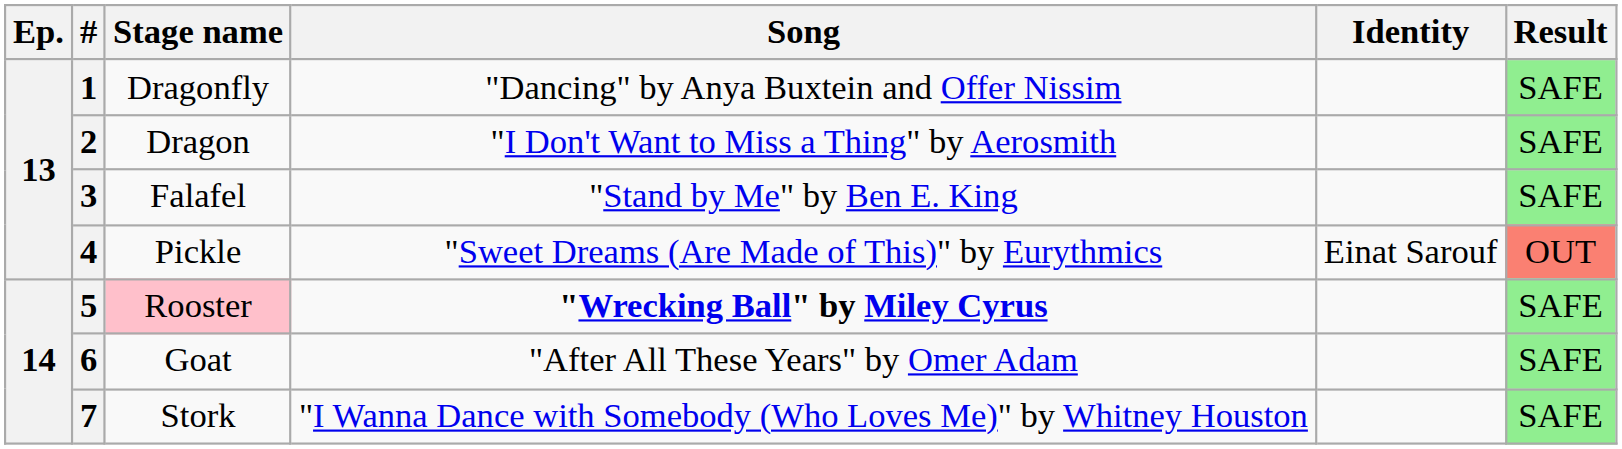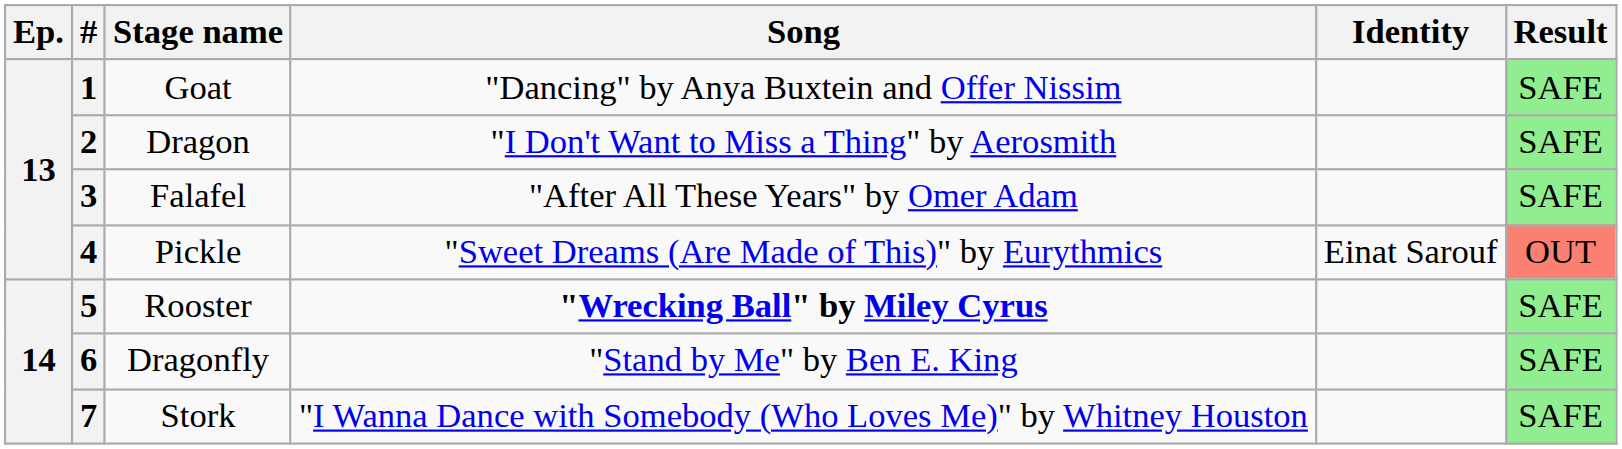 <table class="wikitable plainrowheaders" style="text-align: center;">
 <tr>
 <th>Ep.</th>
 <th>#</th>
 <th>Stage name</th>
 <th>Song</th>
 <th>Identity</th>
 <th>Result</th>
 </tr>
 <tr>
 <th rowspan="4">13</th>
 <th>1</th>
-<td>Dragonfly</td>
+<td>Goat</td>
 <td>"Dancing" by Anya Buxtein and <a href='#'>Offer Nissim</a></td>
 <td></td>
 <td bgcolor="lightgreen">SAFE</td>
 </tr>
 <tr>
 <th>2</th>
 <td>Dragon</td>
 <td>"<a href='#'>I Don't Want to Miss a Thing</a>" by <a href='#'>Aerosmith</a></td>
 <td></td>
 <td bgcolor="lightgreen">SAFE</td>
 </tr>
 <tr>
 <th>3</th>
 <td>Falafel</td>
-<td>"<a href='#'>Stand by Me</a>" by <a href='#'>Ben E. King</a></td>
+<td>"After All These Years" by <a href='#'>Omer Adam</a></td>
 <td></td>
 <td bgcolor="lightgreen">SAFE</td>
 </tr>
 <tr>
 <th>4</th>
 <td>Pickle</td>
 <td>"<a href='#'>Sweet Dreams (Are Made of This)</a>" by <a href='#'>Eurythmics</a></td>
 <td>Einat Sarouf</td>
 <td bgcolor="salmon">OUT</td>
 </tr>
 <tr>
 <th rowspan="3">14</th>
 <th>5</th>
-<td style="background: pink;">Rooster</td>
+<td>Rooster</td>
 <td><strong>"<a href='#'>Wrecking Ball</a>" by <a href='#'>Miley Cyrus</a></strong></td>
 <td></td>
 <td bgcolor="lightgreen">SAFE</td>
 </tr>
 <tr>
 <th>6</th>
-<td>Goat</td>
-<td>"After All These Years" by <a href='#'>Omer Adam</a></td>
+<td>Dragonfly</td>
+<td>"<a href='#'>Stand by Me</a>" by <a href='#'>Ben E. King</a></td>
 <td></td>
 <td bgcolor="lightgreen">SAFE</td>
 </tr>
 <tr>
 <th>7</th>
 <td>Stork</td>
 <td>"<a href='#'>I Wanna Dance with Somebody (Who Loves Me)</a>" by <a href='#'>Whitney Houston</a></td>
 <td></td>
 <td bgcolor="lightgreen">SAFE</td>
 </tr>
 </table>
